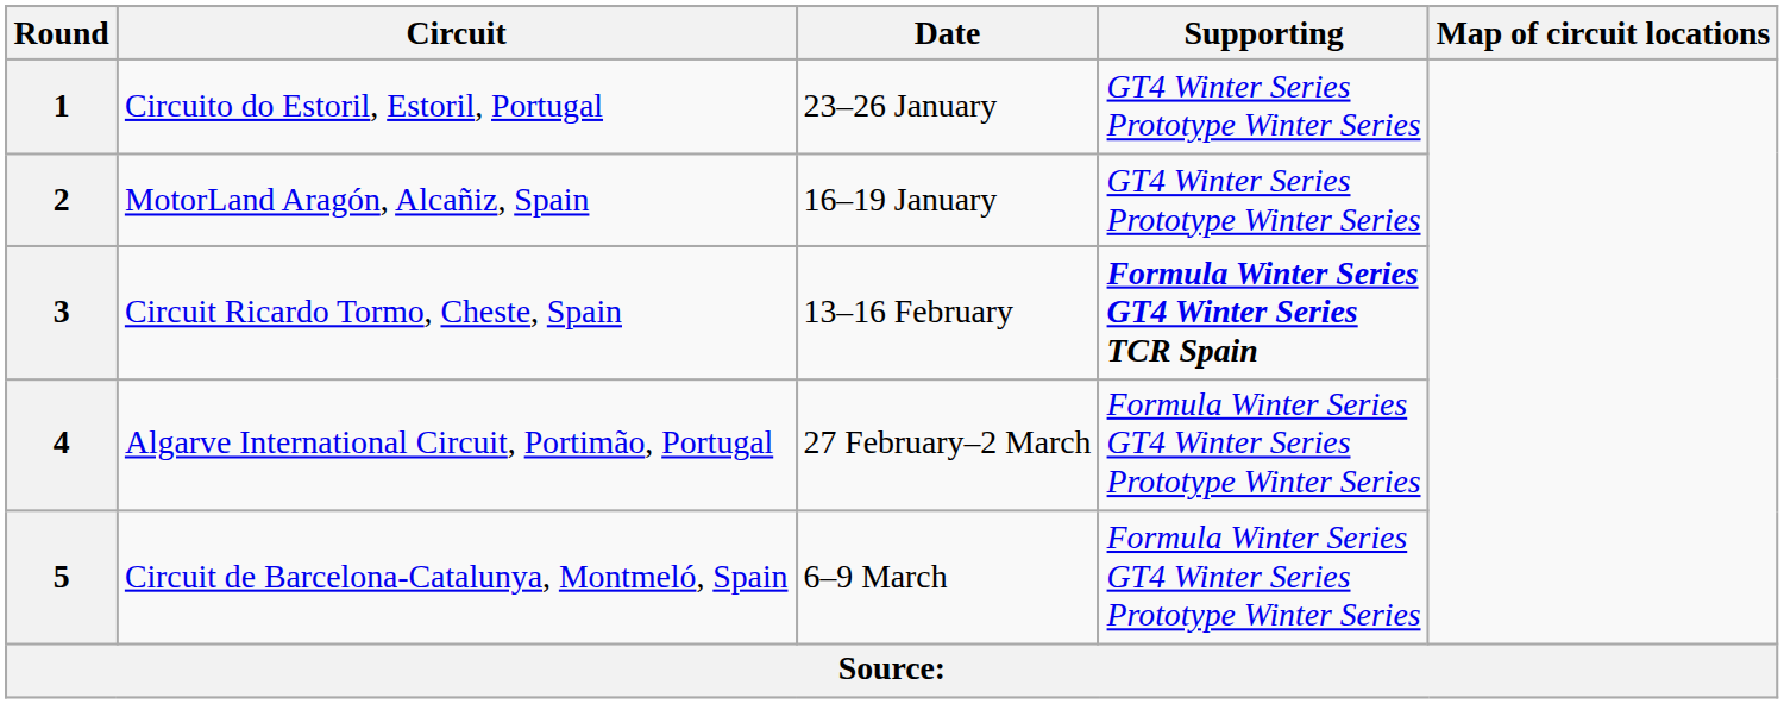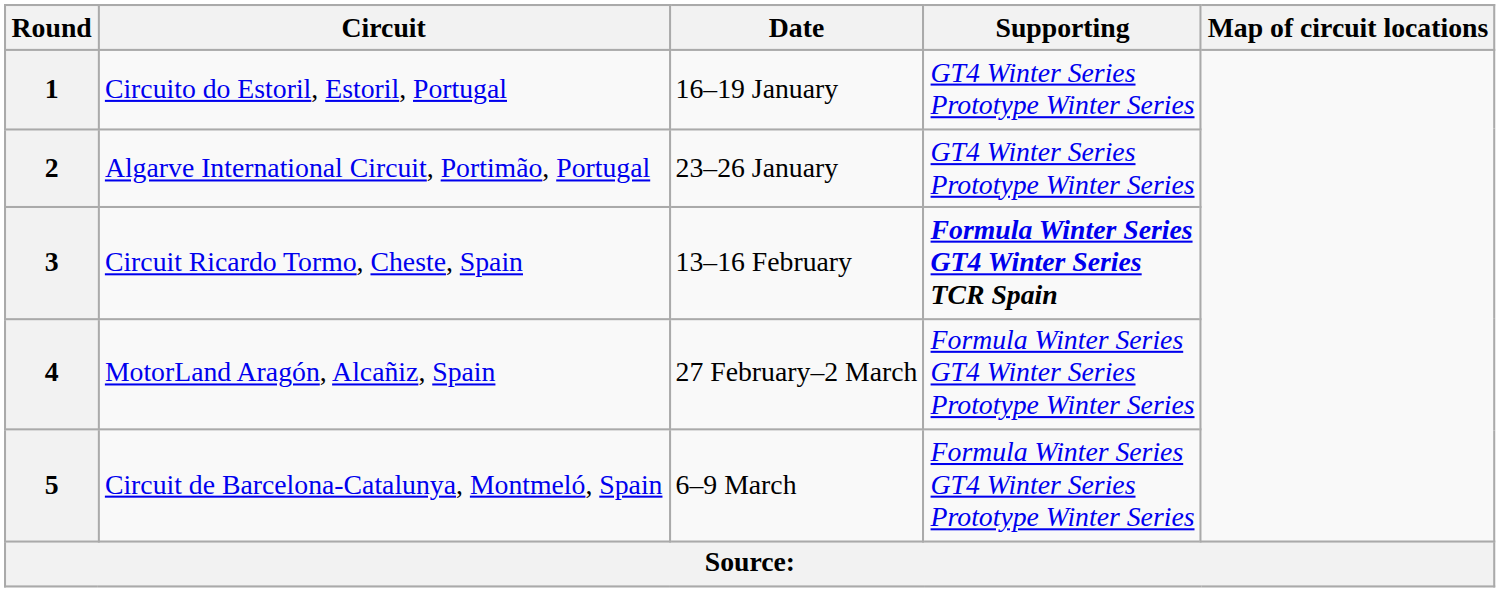 <table class="wikitable" style="font-size: 85%">
 <tr>
 <th>Round</th>
 <th>Circuit</th>
 <th>Date</th>
 <th>Supporting</th>
 <th>Map of circuit locations</th>
 </tr>
 <tr>
 <th>1</th>
 <td> <a href='#'>Circuito do Estoril</a>, <a href='#'>Estoril</a>, <a href='#'>Portugal</a></td>
-<td>23–26 January</td>
+<td>16–19 January</td>
 <td><em><a href='#'>GT4 Winter Series</a><br><a href='#'>Prototype Winter Series</a></em></td>
 <td rowspan="5"></td>
 </tr>
 <tr>
 <th>2</th>
-<td> <a href='#'>MotorLand Aragón</a>, <a href='#'>Alcañiz</a>, <a href='#'>Spain</a></td>
-<td>16–19 January</td>
+<td> <a href='#'>Algarve International Circuit</a>, <a href='#'>Portimão</a>, <a href='#'>Portugal</a></td>
+<td>23–26 January</td>
 <td><em><a href='#'>GT4 Winter Series</a><br><a href='#'>Prototype Winter Series</a></em></td>
 </tr>
 <tr>
 <th>3</th>
 <td> <a href='#'>Circuit Ricardo Tormo</a>, <a href='#'>Cheste</a>, <a href='#'>Spain</a></td>
 <td>13–16 February</td>
 <td><strong><em><a href='#'>Formula Winter Series</a><br><a href='#'>GT4 Winter Series</a><br>TCR Spain</em></strong></td>
 </tr>
 <tr>
 <th>4</th>
-<td> <a href='#'>Algarve International Circuit</a>, <a href='#'>Portimão</a>, <a href='#'>Portugal</a></td>
+<td> <a href='#'>MotorLand Aragón</a>, <a href='#'>Alcañiz</a>, <a href='#'>Spain</a></td>
 <td>27 February–2 March</td>
 <td><em><a href='#'>Formula Winter Series</a><br><a href='#'>GT4 Winter Series</a><br><a href='#'>Prototype Winter Series</a></em></td>
 </tr>
 <tr>
 <th>5</th>
 <td> <a href='#'>Circuit de Barcelona-Catalunya</a>, <a href='#'>Montmeló</a>, <a href='#'>Spain</a></td>
 <td>6–9 March</td>
 <td><em><a href='#'>Formula Winter Series</a><br><a href='#'>GT4 Winter Series</a><br><a href='#'>Prototype Winter Series</a></em></td>
 </tr>
 <tr>
 <th colspan="5">Source:</th>
 </tr>
 </table>
